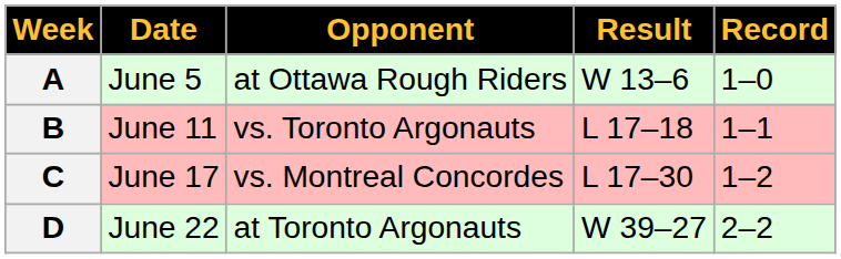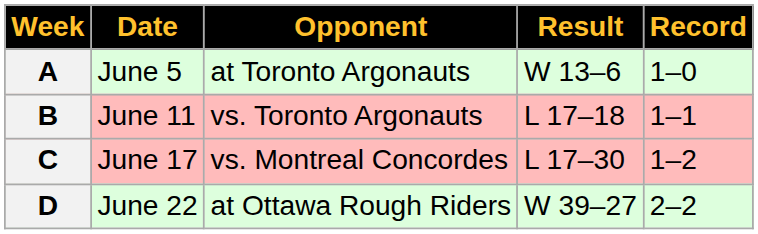 <table class="wikitable sortable">
 <tr>
 <th style="background:black;color:#FFC12D;">Week</th>
 <th style="background:black;color:#FFC12D;">Date</th>
 <th style="background:black;color:#FFC12D;">Opponent</th>
 <th style="background:black;color:#FFC12D;">Result</th>
 <th style="background:black;color:#FFC12D;">Record</th>
 </tr>
 <tr style="background:#ddffdd">
 <th>A</th>
 <td>June 5</td>
-<td>at Ottawa Rough Riders</td>
+<td>at Toronto Argonauts</td>
 <td>W 13–6</td>
 <td>1–0</td>
 </tr>
 <tr style="background:#ffbbbb">
 <th>B</th>
 <td>June 11</td>
 <td>vs. Toronto Argonauts</td>
 <td>L 17–18</td>
 <td>1–1</td>
 </tr>
 <tr style="background:#ffbbbb">
 <th>C</th>
 <td>June 17</td>
 <td>vs. Montreal Concordes</td>
 <td>L 17–30</td>
 <td>1–2</td>
 </tr>
 <tr style="background:#ddffdd">
 <th>D</th>
 <td>June 22</td>
-<td>at Toronto Argonauts</td>
+<td>at Ottawa Rough Riders</td>
 <td>W 39–27</td>
 <td>2–2</td>
 </tr>
 </table>
